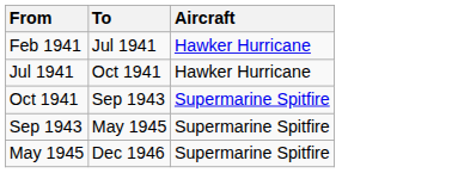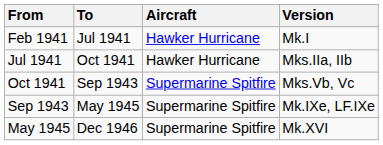 <table class="wikitable">
 <tr>
 <th style="text-align: left;">From</th>
 <th style="text-align: left;">To</th>
 <th style="text-align: left;">Aircraft</th>
+<th style="text-align: left;">Version</th>
 </tr>
 <tr>
 <td>Feb 1941</td>
 <td>Jul 1941</td>
 <td><a href='#'>Hawker Hurricane</a></td>
+<td>Mk.I</td>
 </tr>
 <tr>
 <td>Jul 1941</td>
 <td>Oct 1941</td>
 <td>Hawker Hurricane</td>
+<td>Mks.IIa, IIb</td>
 </tr>
 <tr>
 <td>Oct 1941</td>
 <td>Sep 1943</td>
 <td><a href='#'>Supermarine Spitfire</a></td>
+<td>Mks.Vb, Vc</td>
 </tr>
 <tr>
 <td>Sep 1943</td>
 <td>May 1945</td>
 <td>Supermarine Spitfire</td>
+<td>Mk.IXe, LF.IXe</td>
 </tr>
 <tr>
 <td>May 1945</td>
 <td>Dec 1946</td>
 <td>Supermarine Spitfire</td>
+<td>Mk.XVI</td>
 </tr>
 </table>
